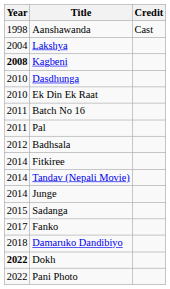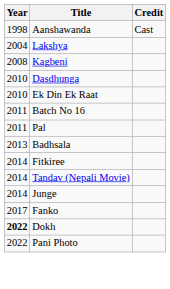 <table class="wikitable sortable">
 <tr>
 <th>Year</th>
 <th>Title</th>
 <th>Credit</th>
 </tr>
 <tr>
 <td>1998</td>
 <td>Aanshawanda</td>
 <td>Cast</td>
 </tr>
 <tr>
 <td>2004</td>
 <td><a href='#'>Lakshya</a></td>
 <td></td>
 </tr>
 <tr>
-<td><strong>2008</strong></td>
+<td>2008</td>
 <td><a href='#'>Kagbeni</a></td>
 <td></td>
 </tr>
 <tr>
 <td>2010</td>
 <td><a href='#'>Dasdhunga</a></td>
 <td></td>
 </tr>
 <tr>
 <td>2010</td>
 <td>Ek Din Ek Raat</td>
 <td></td>
 </tr>
 <tr>
 <td>2011</td>
 <td>Batch No 16</td>
 <td></td>
 </tr>
 <tr>
 <td>2011</td>
 <td>Pal</td>
 <td></td>
 </tr>
 <tr>
-<td>2012</td>
+<td>2013</td>
 <td>Badhsala</td>
 <td></td>
 </tr>
 <tr>
 <td>2014</td>
 <td>Fitkiree</td>
 <td></td>
 </tr>
 <tr>
 <td>2014</td>
 <td><a href='#'>Tandav (Nepali Movie)</a></td>
 <td></td>
 </tr>
 <tr>
 <td>2014</td>
 <td>Junge</td>
 <td></td>
 </tr>
 <tr>
-<td>2015</td>
-<td>Sadanga</td>
-<td></td>
-</tr>
-<tr>
 <td>2017</td>
 <td>Fanko</td>
-<td></td>
-</tr>
-<tr>
-<td>2018</td>
-<td><a href='#'>Damaruko Dandibiyo</a></td>
 <td></td>
 </tr>
 <tr>
 <td><strong>2022</strong></td>
 <td>Dokh</td>
 <td></td>
 </tr>
 <tr>
 <td>2022</td>
 <td>Pani Photo</td>
 </tr>
 </table>
